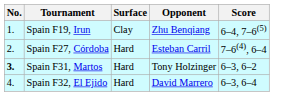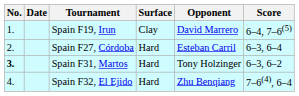 <table class="sortable wikitable">
 <tr>
 <th>No.</th>
+<th>Date</th>
 <th>Tournament</th>
 <th>Surface</th>
 <th>Opponent</th>
 <th class="unsortable">Score</th>
 </tr>
 <tr style="background:#cffcff;">
 <td>1.</td>
+<td></td>
 <td>Spain F19, <a href='#'>Irun</a></td>
 <td>Clay</td>
-<td> <a href='#'>Zhu Benqiang</a></td>
+<td> <a href='#'>David Marrero</a></td>
 <td>6–4, 7–6<sup>(5)</sup></td>
 </tr>
 <tr style="background:#cffcff;">
 <td>2.</td>
+<td></td>
 <td>Spain F27, <a href='#'>Córdoba</a></td>
 <td>Hard</td>
 <td> <a href='#'>Esteban Carril</a></td>
-<td>7–6<sup>(4)</sup>, 6–4</td>
+<td>6–3, 6–4</td>
 </tr>
 <tr style="background:#cffcff;">
 <td><strong>3.</strong></td>
+<td></td>
 <td>Spain F31, <a href='#'>Martos</a></td>
 <td>Hard</td>
 <td> Tony Holzinger</td>
 <td>6–3, 6–2</td>
 </tr>
 <tr style="background:#cffcff;">
 <td>4.</td>
+<td></td>
 <td>Spain F32, <a href='#'>El Ejido</a></td>
 <td>Hard</td>
-<td> <a href='#'>David Marrero</a></td>
-<td>6–3, 6–4</td>
+<td> <a href='#'>Zhu Benqiang</a></td>
+<td>7–6<sup>(4)</sup>, 6–4</td>
 </tr>
 </table>
